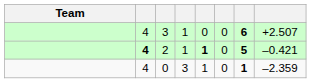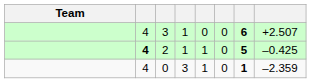 <table class="wikitable" style="text-align:center">
 <tr>
 <th style="width:175px;">Team</th>
 <th style="width:20px;"></th>
 <th style="width:20px;"></th>
 <th style="width:20px;"></th>
 <th style="width:20px;"></th>
 <th style="width:20px;"></th>
 <th style="width:20px;"></th>
 <th style="width:65px;"></th>
 </tr>
 <tr style="background:#cfc">
 <td style="text-align:left"></td>
 <td>4</td>
 <td>3</td>
 <td>1</td>
 <td>0</td>
 <td>0</td>
 <td><strong>6</strong></td>
 <td>+2.507</td>
 </tr>
 <tr style="background:#cfc">
 <td style="text-align:left"></td>
 <td><strong>4</strong></td>
 <td>2</td>
 <td>1</td>
-<td><strong>1</strong></td>
+<td>1</td>
 <td>0</td>
 <td><strong>5</strong></td>
-<td>–0.421</td>
+<td>–0.425</td>
 </tr>
 <tr>
 <td style="text-align:left"></td>
 <td>4</td>
 <td>0</td>
 <td>3</td>
 <td>1</td>
 <td>0</td>
 <td><strong>1</strong></td>
 <td>–2.359</td>
 </tr>
 </table>
